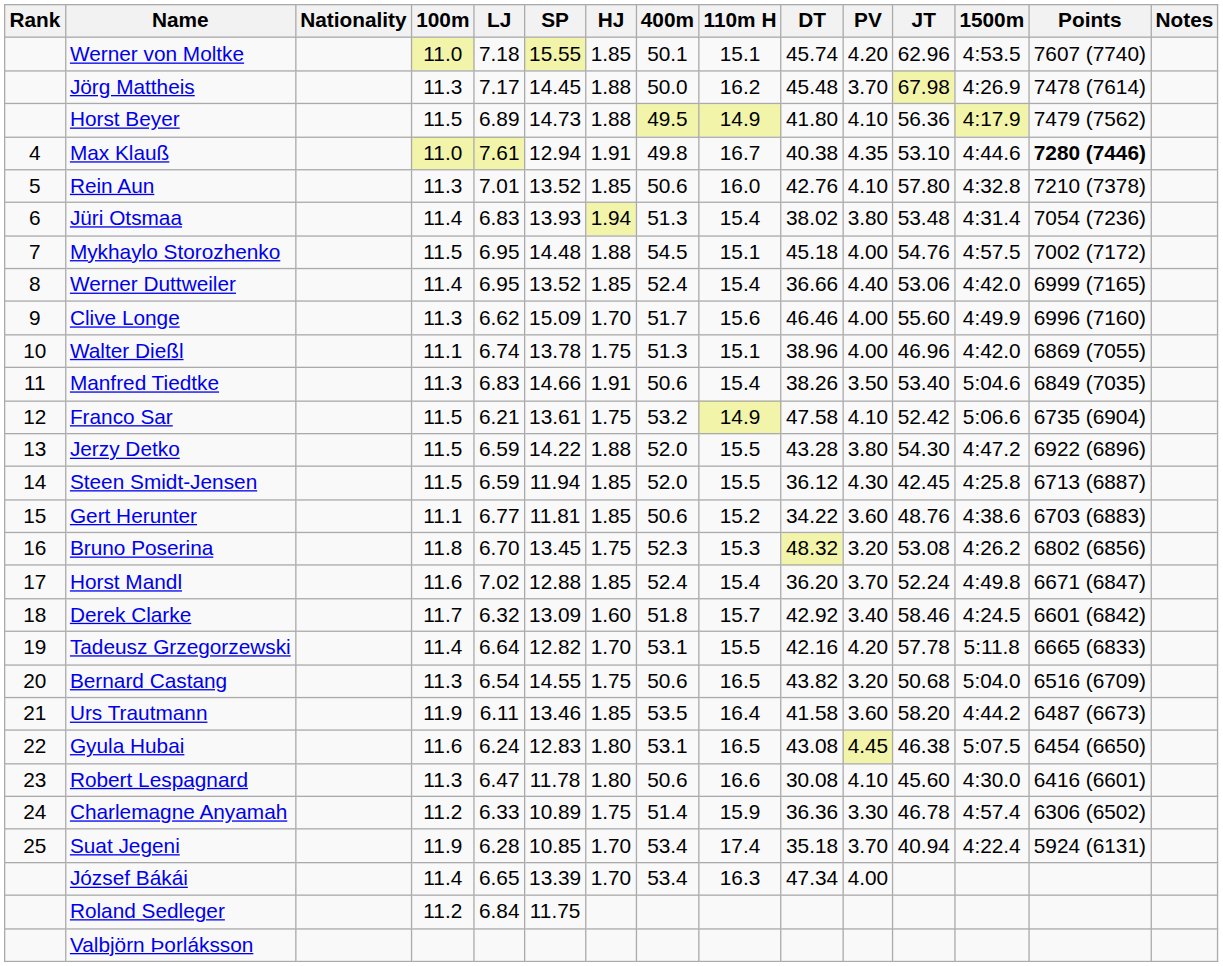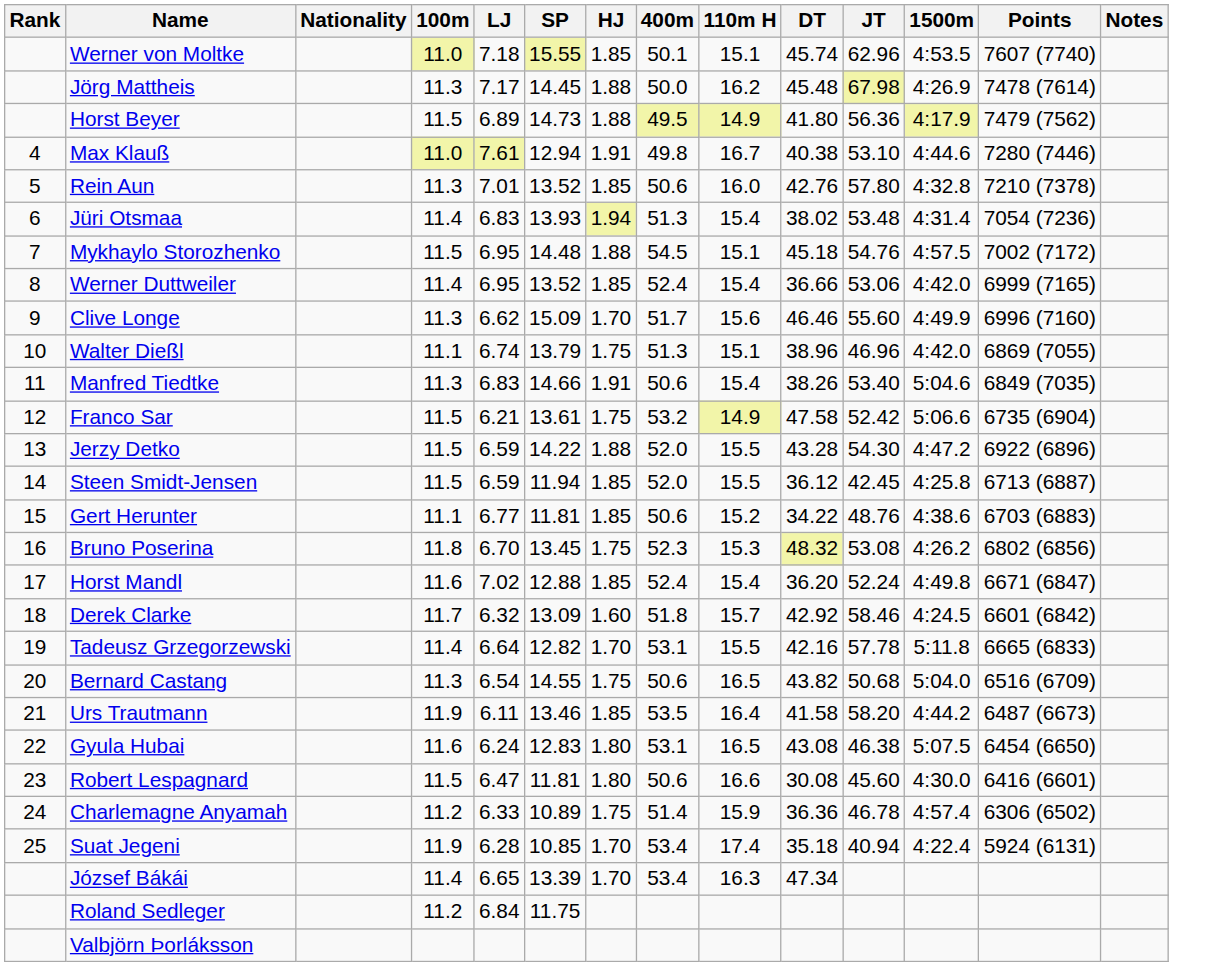 <table class="wikitable sortable" style="text-align:center">
 <tr>
 <th>Rank</th>
 <th>Name</th>
 <th>Nationality</th>
 <th>100m</th>
 <th>LJ</th>
 <th>SP</th>
 <th>HJ</th>
 <th>400m</th>
 <th>110m H</th>
 <th>DT</th>
-<th>PV</th>
 <th>JT</th>
 <th>1500m</th>
 <th>Points</th>
 <th>Notes</th>
 </tr>
 <tr>
 <td></td>
 <td align=left><a href='#'>Werner von Moltke</a></td>
 <td align=left></td>
 <td bgcolor=#F2F5A9>11.0</td>
 <td>7.18</td>
 <td bgcolor=#F2F5A9>15.55</td>
 <td>1.85</td>
 <td>50.1</td>
 <td>15.1</td>
 <td>45.74</td>
-<td>4.20</td>
 <td>62.96</td>
 <td>4:53.5</td>
 <td>7607 (7740)</td>
 <td></td>
 </tr>
 <tr>
 <td></td>
 <td align=left><a href='#'>Jörg Mattheis</a></td>
 <td align=left></td>
 <td>11.3</td>
 <td>7.17</td>
 <td>14.45</td>
 <td>1.88</td>
 <td>50.0</td>
 <td>16.2</td>
 <td>45.48</td>
-<td>3.70</td>
 <td bgcolor=#F2F5A9>67.98</td>
 <td>4:26.9</td>
 <td>7478 (7614)</td>
 <td></td>
 </tr>
 <tr>
 <td></td>
 <td align=left><a href='#'>Horst Beyer</a></td>
 <td align=left></td>
 <td>11.5</td>
 <td>6.89</td>
 <td>14.73</td>
 <td>1.88</td>
 <td bgcolor=#F2F5A9>49.5</td>
 <td bgcolor=#F2F5A9>14.9</td>
 <td>41.80</td>
-<td>4.10</td>
 <td>56.36</td>
 <td bgcolor=#F2F5A9>4:17.9</td>
 <td>7479 (7562)</td>
 <td></td>
 </tr>
 <tr>
 <td>4</td>
 <td align=left><a href='#'>Max Klauß</a></td>
 <td align=left></td>
 <td bgcolor=#F2F5A9>11.0</td>
 <td bgcolor=#F2F5A9>7.61</td>
 <td>12.94</td>
 <td>1.91</td>
 <td>49.8</td>
 <td>16.7</td>
 <td>40.38</td>
-<td>4.35</td>
 <td>53.10</td>
 <td>4:44.6</td>
-<td><strong>7280 (7446)</strong></td>
+<td>7280 (7446)</td>
 <td></td>
 </tr>
 <tr>
 <td>5</td>
 <td align=left><a href='#'>Rein Aun</a></td>
 <td align=left></td>
 <td>11.3</td>
 <td>7.01</td>
 <td>13.52</td>
 <td>1.85</td>
 <td>50.6</td>
 <td>16.0</td>
 <td>42.76</td>
-<td>4.10</td>
 <td>57.80</td>
 <td>4:32.8</td>
 <td>7210 (7378)</td>
 <td></td>
 </tr>
 <tr>
 <td>6</td>
 <td align=left><a href='#'>Jüri Otsmaa</a></td>
 <td align=left></td>
 <td>11.4</td>
 <td>6.83</td>
 <td>13.93</td>
 <td bgcolor=#F2F5A9>1.94</td>
 <td>51.3</td>
 <td>15.4</td>
 <td>38.02</td>
-<td>3.80</td>
 <td>53.48</td>
 <td>4:31.4</td>
 <td>7054 (7236)</td>
 <td></td>
 </tr>
 <tr>
 <td>7</td>
 <td align=left><a href='#'>Mykhaylo Storozhenko</a></td>
 <td align=left></td>
 <td>11.5</td>
 <td>6.95</td>
 <td>14.48</td>
 <td>1.88</td>
 <td>54.5</td>
 <td>15.1</td>
 <td>45.18</td>
-<td>4.00</td>
 <td>54.76</td>
 <td>4:57.5</td>
 <td>7002 (7172)</td>
 <td></td>
 </tr>
 <tr>
 <td>8</td>
 <td align=left><a href='#'>Werner Duttweiler</a></td>
 <td align=left></td>
 <td>11.4</td>
 <td>6.95</td>
 <td>13.52</td>
 <td>1.85</td>
 <td>52.4</td>
 <td>15.4</td>
 <td>36.66</td>
-<td>4.40</td>
 <td>53.06</td>
 <td>4:42.0</td>
 <td>6999 (7165)</td>
 <td></td>
 </tr>
 <tr>
 <td>9</td>
 <td align=left><a href='#'>Clive Longe</a></td>
 <td align=left></td>
 <td>11.3</td>
 <td>6.62</td>
 <td>15.09</td>
 <td>1.70</td>
 <td>51.7</td>
 <td>15.6</td>
 <td>46.46</td>
-<td>4.00</td>
 <td>55.60</td>
 <td>4:49.9</td>
 <td>6996 (7160)</td>
 <td></td>
 </tr>
 <tr>
 <td>10</td>
 <td align=left><a href='#'>Walter Dießl</a></td>
 <td align=left></td>
 <td>11.1</td>
 <td>6.74</td>
-<td>13.78</td>
+<td>13.79</td>
 <td>1.75</td>
 <td>51.3</td>
 <td>15.1</td>
 <td>38.96</td>
-<td>4.00</td>
 <td>46.96</td>
 <td>4:42.0</td>
 <td>6869 (7055)</td>
 <td></td>
 </tr>
 <tr>
 <td>11</td>
 <td align=left><a href='#'>Manfred Tiedtke</a></td>
 <td align=left></td>
 <td>11.3</td>
 <td>6.83</td>
 <td>14.66</td>
 <td>1.91</td>
 <td>50.6</td>
 <td>15.4</td>
 <td>38.26</td>
-<td>3.50</td>
 <td>53.40</td>
 <td>5:04.6</td>
 <td>6849 (7035)</td>
 <td></td>
 </tr>
 <tr>
 <td>12</td>
 <td align=left><a href='#'>Franco Sar</a></td>
 <td align=left></td>
 <td>11.5</td>
 <td>6.21</td>
 <td>13.61</td>
 <td>1.75</td>
 <td>53.2</td>
 <td bgcolor=#F2F5A9>14.9</td>
 <td>47.58</td>
-<td>4.10</td>
 <td>52.42</td>
 <td>5:06.6</td>
 <td>6735 (6904)</td>
 <td></td>
 </tr>
 <tr>
 <td>13</td>
 <td align=left><a href='#'>Jerzy Detko</a></td>
 <td align=left></td>
 <td>11.5</td>
 <td>6.59</td>
 <td>14.22</td>
 <td>1.88</td>
 <td>52.0</td>
 <td>15.5</td>
 <td>43.28</td>
-<td>3.80</td>
 <td>54.30</td>
 <td>4:47.2</td>
 <td>6922 (6896)</td>
 <td></td>
 </tr>
 <tr>
 <td>14</td>
 <td align=left><a href='#'>Steen Smidt-Jensen</a></td>
 <td align=left></td>
 <td>11.5</td>
 <td>6.59</td>
 <td>11.94</td>
 <td>1.85</td>
 <td>52.0</td>
 <td>15.5</td>
 <td>36.12</td>
-<td>4.30</td>
 <td>42.45</td>
 <td>4:25.8</td>
 <td>6713 (6887)</td>
 <td></td>
 </tr>
 <tr>
 <td>15</td>
 <td align=left><a href='#'>Gert Herunter</a></td>
 <td align=left></td>
 <td>11.1</td>
 <td>6.77</td>
 <td>11.81</td>
 <td>1.85</td>
 <td>50.6</td>
 <td>15.2</td>
 <td>34.22</td>
-<td>3.60</td>
 <td>48.76</td>
 <td>4:38.6</td>
 <td>6703 (6883)</td>
 <td></td>
 </tr>
 <tr>
 <td>16</td>
 <td align=left><a href='#'>Bruno Poserina</a></td>
 <td align=left></td>
 <td>11.8</td>
 <td>6.70</td>
 <td>13.45</td>
 <td>1.75</td>
 <td>52.3</td>
 <td>15.3</td>
 <td bgcolor=#F2F5A9>48.32</td>
-<td>3.20</td>
 <td>53.08</td>
 <td>4:26.2</td>
 <td>6802 (6856)</td>
 <td></td>
 </tr>
 <tr>
 <td>17</td>
 <td align=left><a href='#'>Horst Mandl</a></td>
 <td align=left></td>
 <td>11.6</td>
 <td>7.02</td>
 <td>12.88</td>
 <td>1.85</td>
 <td>52.4</td>
 <td>15.4</td>
 <td>36.20</td>
-<td>3.70</td>
 <td>52.24</td>
 <td>4:49.8</td>
 <td>6671 (6847)</td>
 <td></td>
 </tr>
 <tr>
 <td>18</td>
 <td align=left><a href='#'>Derek Clarke</a></td>
 <td align=left></td>
 <td>11.7</td>
 <td>6.32</td>
 <td>13.09</td>
 <td>1.60</td>
 <td>51.8</td>
 <td>15.7</td>
 <td>42.92</td>
-<td>3.40</td>
 <td>58.46</td>
 <td>4:24.5</td>
 <td>6601 (6842)</td>
 <td></td>
 </tr>
 <tr>
 <td>19</td>
 <td align=left><a href='#'>Tadeusz Grzegorzewski</a></td>
 <td align=left></td>
 <td>11.4</td>
 <td>6.64</td>
 <td>12.82</td>
 <td>1.70</td>
 <td>53.1</td>
 <td>15.5</td>
 <td>42.16</td>
-<td>4.20</td>
 <td>57.78</td>
 <td>5:11.8</td>
 <td>6665 (6833)</td>
 <td></td>
 </tr>
 <tr>
 <td>20</td>
 <td align=left><a href='#'>Bernard Castang</a></td>
 <td align=left></td>
 <td>11.3</td>
 <td>6.54</td>
 <td>14.55</td>
 <td>1.75</td>
 <td>50.6</td>
 <td>16.5</td>
 <td>43.82</td>
-<td>3.20</td>
 <td>50.68</td>
 <td>5:04.0</td>
 <td>6516 (6709)</td>
 <td></td>
 </tr>
 <tr>
 <td>21</td>
 <td align=left><a href='#'>Urs Trautmann</a></td>
 <td align=left></td>
 <td>11.9</td>
 <td>6.11</td>
 <td>13.46</td>
 <td>1.85</td>
 <td>53.5</td>
 <td>16.4</td>
 <td>41.58</td>
-<td>3.60</td>
 <td>58.20</td>
 <td>4:44.2</td>
 <td>6487 (6673)</td>
 <td></td>
 </tr>
 <tr>
 <td>22</td>
 <td align=left><a href='#'>Gyula Hubai</a></td>
 <td align=left></td>
 <td>11.6</td>
 <td>6.24</td>
 <td>12.83</td>
 <td>1.80</td>
 <td>53.1</td>
 <td>16.5</td>
 <td>43.08</td>
-<td bgcolor=#F2F5A9>4.45</td>
 <td>46.38</td>
 <td>5:07.5</td>
 <td>6454 (6650)</td>
 <td></td>
 </tr>
 <tr>
 <td>23</td>
 <td align=left><a href='#'>Robert Lespagnard</a></td>
 <td align=left></td>
-<td>11.3</td>
+<td>11.5</td>
 <td>6.47</td>
-<td>11.78</td>
+<td>11.81</td>
 <td>1.80</td>
 <td>50.6</td>
 <td>16.6</td>
 <td>30.08</td>
-<td>4.10</td>
 <td>45.60</td>
 <td>4:30.0</td>
 <td>6416 (6601)</td>
 <td></td>
 </tr>
 <tr>
 <td>24</td>
 <td align=left><a href='#'>Charlemagne Anyamah</a></td>
 <td align=left></td>
 <td>11.2</td>
 <td>6.33</td>
 <td>10.89</td>
 <td>1.75</td>
 <td>51.4</td>
 <td>15.9</td>
 <td>36.36</td>
-<td>3.30</td>
 <td>46.78</td>
 <td>4:57.4</td>
 <td>6306 (6502)</td>
 <td></td>
 </tr>
 <tr>
 <td>25</td>
 <td align=left><a href='#'>Suat Jegeni</a></td>
 <td align=left></td>
 <td>11.9</td>
 <td>6.28</td>
 <td>10.85</td>
 <td>1.70</td>
 <td>53.4</td>
 <td>17.4</td>
 <td>35.18</td>
-<td>3.70</td>
 <td>40.94</td>
 <td>4:22.4</td>
 <td>5924 (6131)</td>
 <td></td>
 </tr>
 <tr>
 <td></td>
 <td align=left><a href='#'>József Bákái</a></td>
 <td align=left></td>
 <td>11.4</td>
 <td>6.65</td>
 <td>13.39</td>
 <td>1.70</td>
 <td>53.4</td>
 <td>16.3</td>
 <td>47.34</td>
-<td>4.00</td>
 <td></td>
 <td></td>
 <td></td>
 <td></td>
 </tr>
 <tr>
 <td></td>
 <td align=left><a href='#'>Roland Sedleger</a></td>
 <td align=left></td>
 <td>11.2</td>
 <td>6.84</td>
 <td>11.75</td>
-<td></td>
 <td></td>
 <td></td>
 <td></td>
 <td></td>
 <td></td>
 <td></td>
 <td></td>
 <td></td>
 </tr>
 <tr>
 <td></td>
 <td align=left><a href='#'>Valbjörn Þorláksson</a></td>
 <td align=left></td>
 <td></td>
 <td></td>
 <td></td>
 <td></td>
 <td></td>
 <td></td>
 <td></td>
 <td></td>
 <td></td>
 <td></td>
 <td></td>
-<td></td>
 </tr>
 </table>
